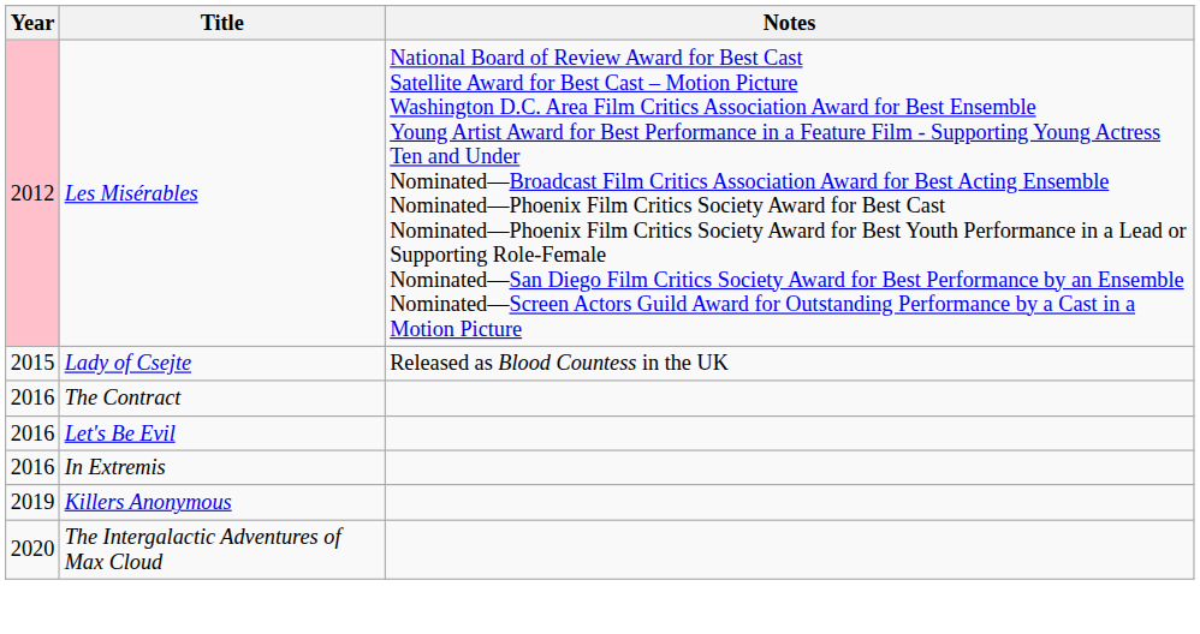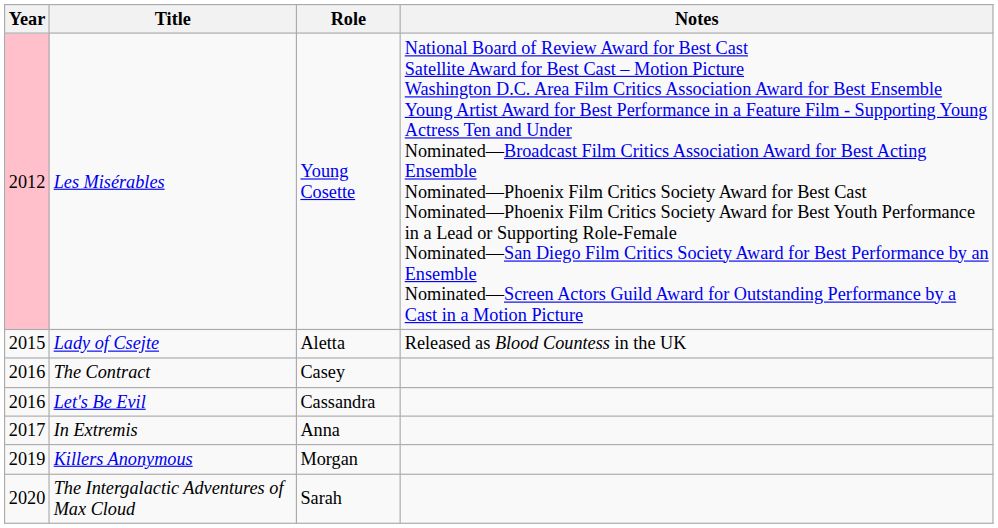 <table class="wikitable sortable">
 <tr>
 <th scope="col">Year</th>
 <th scope="col">Title</th>
+<th scope="col">Role</th>
 <th scope="col" class="unsortable">Notes</th>
 </tr>
 <tr>
 <td style="background: pink;">2012</td>
 <td><em><a href='#'>Les Misérables</a></em></td>
+<td><a href='#'>Young Cosette</a></td>
 <td><a href='#'>National Board of Review Award for Best Cast</a><br><a href='#'>Satellite Award for Best Cast – Motion Picture</a><br><a href='#'>Washington D.C. Area Film Critics Association Award for Best Ensemble</a><br><a href='#'>Young Artist Award for Best Performance in a Feature Film - Supporting Young Actress Ten and Under</a><br>Nominated—<a href='#'>Broadcast Film Critics Association Award for Best Acting Ensemble</a><br>Nominated—Phoenix Film Critics Society Award for Best Cast<br>Nominated—Phoenix Film Critics Society Award for Best Youth Performance in a Lead or Supporting Role-Female<br>Nominated—<a href='#'>San Diego Film Critics Society Award for Best Performance by an Ensemble</a><br> Nominated—<a href='#'>Screen Actors Guild Award for Outstanding Performance by a Cast in a Motion Picture</a></td>
 </tr>
 <tr>
 <td>2015</td>
 <td><em><a href='#'>Lady of Csejte</a></em></td>
+<td>Aletta</td>
 <td>Released as <em>Blood Countess</em> in the UK</td>
 </tr>
 <tr>
 <td>2016</td>
 <td><em>The Contract</em></td>
+<td>Casey</td>
 <td></td>
 </tr>
 <tr>
 <td>2016</td>
 <td><em><a href='#'>Let's Be Evil</a></em></td>
+<td>Cassandra</td>
 <td></td>
 </tr>
 <tr>
-<td>2016</td>
+<td>2017</td>
 <td><em>In Extremis</em></td>
+<td>Anna</td>
 <td></td>
 </tr>
 <tr>
 <td>2019</td>
 <td><em><a href='#'>Killers Anonymous</a></em></td>
+<td>Morgan</td>
 <td></td>
 </tr>
 <tr>
 <td>2020</td>
 <td><em>The Intergalactic Adventures of Max Cloud</em></td>
+<td>Sarah</td>
 <td></td>
 </tr>
 </table>
